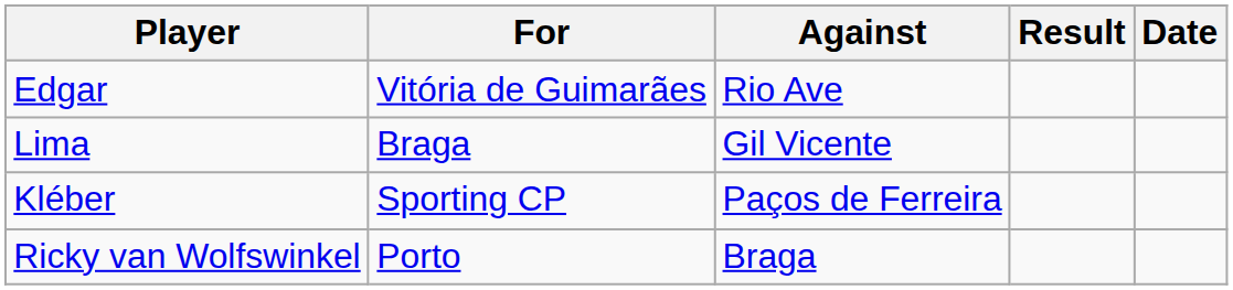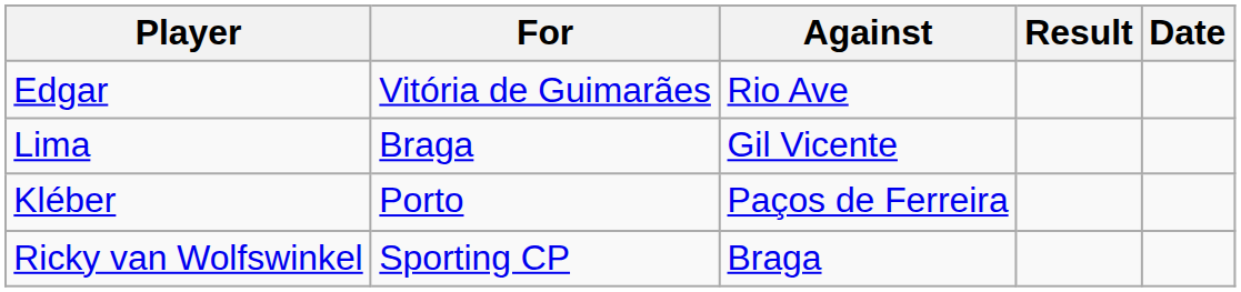 <table class="wikitable sortable">
 <tr>
 <th>Player</th>
 <th>For</th>
 <th>Against</th>
 <th style="text-align:center;">Result</th>
 <th>Date</th>
 </tr>
 <tr>
 <td> <a href='#'>Edgar</a></td>
 <td><a href='#'>Vitória de Guimarães</a></td>
 <td><a href='#'>Rio Ave</a></td>
 <td style="text-align:center;"></td>
 <td></td>
 </tr>
 <tr>
 <td> <a href='#'>Lima</a></td>
 <td><a href='#'>Braga</a></td>
 <td><a href='#'>Gil Vicente</a></td>
 <td style="text-align:center;"></td>
 <td></td>
 </tr>
 <tr>
 <td> <a href='#'>Kléber</a></td>
-<td><a href='#'>Sporting CP</a></td>
+<td><a href='#'>Porto</a></td>
 <td><a href='#'>Paços de Ferreira</a></td>
 <td style="text-align:center;"></td>
 <td></td>
 </tr>
 <tr>
 <td> <a href='#'>Ricky van Wolfswinkel</a></td>
-<td><a href='#'>Porto</a></td>
+<td><a href='#'>Sporting CP</a></td>
 <td><a href='#'>Braga</a></td>
 <td style="text-align:center;"></td>
 <td></td>
 </tr>
 </table>
